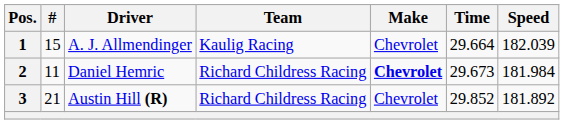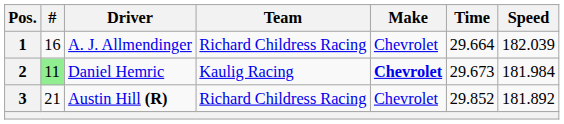 <table class="wikitable" style="font-size:95%">
 <tr>
 <th>Pos.</th>
 <th>#</th>
 <th>Driver</th>
 <th>Team</th>
 <th>Make</th>
 <th>Time</th>
 <th>Speed</th>
 </tr>
 <tr>
 <th>1</th>
-<td>15</td>
+<td>16</td>
 <td><a href='#'>A. J. Allmendinger</a></td>
-<td><a href='#'>Kaulig Racing</a></td>
+<td><a href='#'>Richard Childress Racing</a></td>
 <td><a href='#'>Chevrolet</a></td>
 <td>29.664</td>
 <td>182.039</td>
 </tr>
 <tr>
 <th>2</th>
-<td>11</td>
+<td style="background: lightgreen;">11</td>
 <td><a href='#'>Daniel Hemric</a></td>
-<td><a href='#'>Richard Childress Racing</a></td>
+<td><a href='#'>Kaulig Racing</a></td>
 <td><strong><a href='#'>Chevrolet</a></strong></td>
 <td>29.673</td>
 <td>181.984</td>
 </tr>
 <tr>
 <th>3</th>
 <td>21</td>
 <td><a href='#'>Austin Hill</a> <strong>(R)</strong></td>
 <td><a href='#'>Richard Childress Racing</a></td>
 <td><a href='#'>Chevrolet</a></td>
 <td>29.852</td>
 <td>181.892</td>
 </tr>
 <tr>
 <th colspan="7"></th>
 </tr>
 </table>
